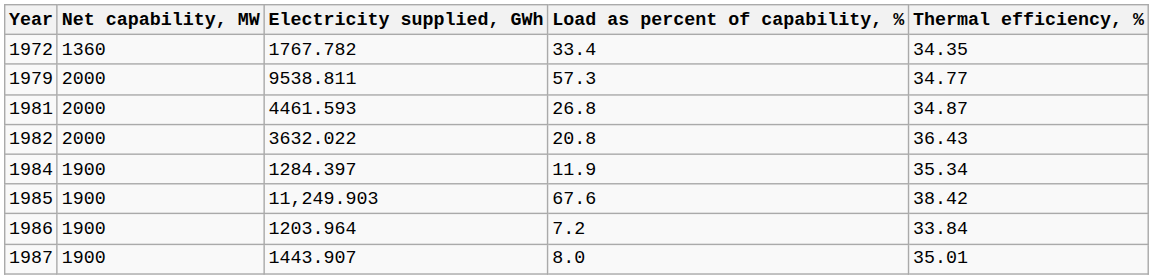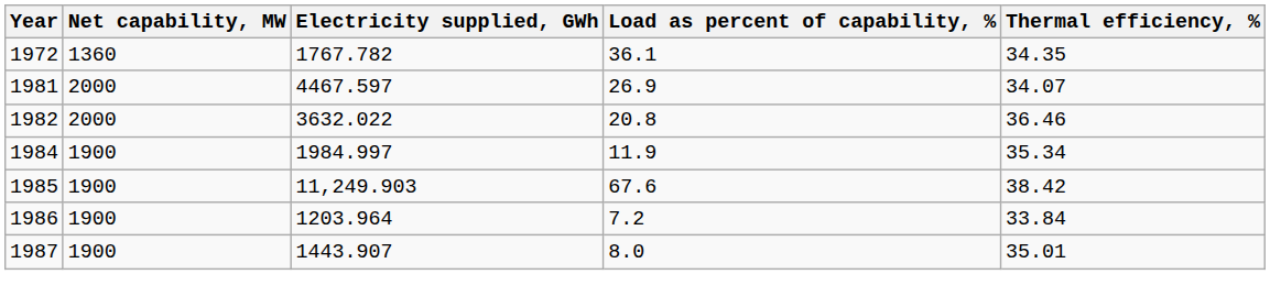 <table class="wikitable">
 <tr>
 <th>Year</th>
 <th>Net  capability, MW</th>
 <th>Electricity  supplied, GWh</th>
 <th>Load  as percent of capability, %</th>
 <th>Thermal  efficiency, %</th>
 </tr>
 <tr>
 <td>1972</td>
 <td>1360</td>
 <td>1767.782</td>
-<td>33.4</td>
+<td>36.1</td>
 <td>34.35</td>
-</tr>
-<tr>
-<td>1979</td>
-<td>2000</td>
-<td>9538.811</td>
-<td>57.3</td>
-<td>34.77</td>
 </tr>
 <tr>
 <td>1981</td>
 <td>2000</td>
-<td>4461.593</td>
-<td>26.8</td>
-<td>34.87</td>
+<td>4467.597</td>
+<td>26.9</td>
+<td>34.07</td>
 </tr>
 <tr>
 <td>1982</td>
 <td>2000</td>
 <td>3632.022</td>
 <td>20.8</td>
-<td>36.43</td>
+<td>36.46</td>
 </tr>
 <tr>
 <td>1984</td>
 <td>1900</td>
-<td>1284.397</td>
+<td>1984.997</td>
 <td>11.9</td>
 <td>35.34</td>
 </tr>
 <tr>
 <td>1985</td>
 <td>1900</td>
 <td>11,249.903</td>
 <td>67.6</td>
 <td>38.42</td>
 </tr>
 <tr>
 <td>1986</td>
 <td>1900</td>
 <td>1203.964</td>
 <td>7.2</td>
 <td>33.84</td>
 </tr>
 <tr>
 <td>1987</td>
 <td>1900</td>
 <td>1443.907</td>
 <td>8.0</td>
 <td>35.01</td>
 </tr>
 </table>
